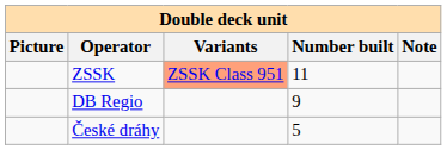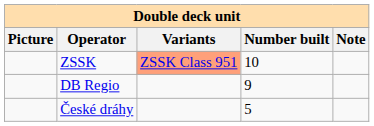 <table class="wikitable">
 <tr>
 <th colspan="5" style="background: #ffdead;">Double deck unit</th>
 </tr>
 <tr>
 <th>Picture</th>
 <th>Operator</th>
 <th>Variants</th>
 <th>Number built</th>
 <th>Note</th>
 </tr>
 <tr>
 <td></td>
 <td> <a href='#'>ZSSK</a></td>
 <td style="background: lightsalmon;"><a href='#'>ZSSK Class 951</a></td>
-<td>11</td>
+<td>10</td>
 <td></td>
 </tr>
 <tr>
 <td></td>
 <td> <a href='#'>DB Regio</a></td>
 <td></td>
 <td>9</td>
 <td></td>
 </tr>
 <tr>
 <td></td>
 <td> <a href='#'>České dráhy</a></td>
 <td></td>
 <td>5</td>
 <td></td>
 </tr>
 </table>
